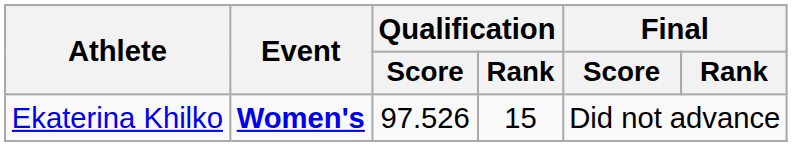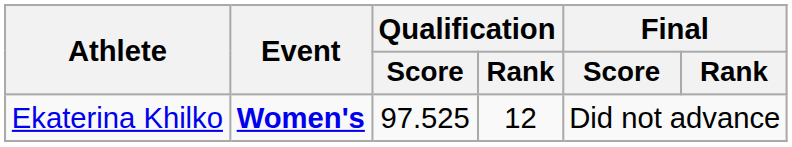 <table class="wikitable" style="font-size:90%">
 <tr>
 <th rowspan="2">Athlete</th>
 <th rowspan="2">Event</th>
 <th colspan="2">Qualification</th>
 <th colspan="2">Final</th>
 </tr>
 <tr style="font-size:95%">
 <th>Score</th>
 <th>Rank</th>
 <th>Score</th>
 <th>Rank</th>
 </tr>
 <tr align=center>
 <td align=left><a href='#'>Ekaterina Khilko</a></td>
 <td align=left><strong><a href='#'>Women's</a></strong></td>
-<td>97.526</td>
-<td>15</td>
+<td>97.525</td>
+<td>12</td>
 <td colspan=2>Did not advance</td>
 </tr>
 </table>
